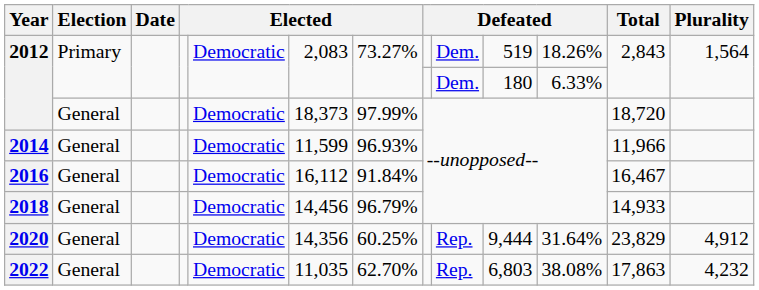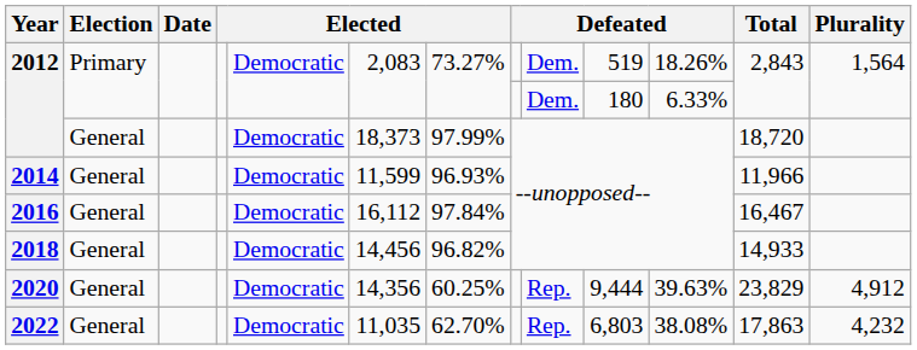 <table class=wikitable>
 <tr>
 <th>Year</th>
 <th>Election</th>
 <th>Date</th>
 <th ! colspan="4">Elected</th>
 <th ! colspan="4">Defeated</th>
 <th>Total</th>
 <th>Plurality</th>
 </tr>
 <tr>
 <th rowspan="3" valign="top">2012</th>
 <td rowspan="2" valign="top">Primary</td>
 <td rowspan="2" valign="top"></td>
 <td rowspan="2" valign="top"></td>
 <td rowspan="2" valign="top" ><a href='#'>Democratic</a></td>
 <td rowspan="2" valign="top" align="right">2,083</td>
 <td rowspan="2" valign="top" align="right">73.27%</td>
 <td valign="top"></td>
 <td valign="top" ><a href='#'>Dem.</a></td>
 <td valign="top" align="right">519</td>
 <td valign="top" align="right">18.26%</td>
 <td rowspan="2" valign="top" align="right">2,843</td>
 <td rowspan="2" valign="top" align="right">1,564</td>
 </tr>
 <tr>
 <td valign="top"></td>
 <td valign="top" ><a href='#'>Dem.</a></td>
 <td valign="top" align="right">180</td>
 <td valign="top" align="right">6.33%</td>
 </tr>
 <tr>
 <td valign="top">General</td>
 <td valign="top"></td>
 <td valign="top"></td>
 <td valign="top" ><a href='#'>Democratic</a></td>
 <td valign="top" align="right">18,373</td>
 <td valign="top" align="right">97.99%</td>
 <td colspan="4" rowspan="4"><em>--unopposed--</em></td>
 <td valign="top" align="right">18,720</td>
 <td valign="top" align="right"></td>
 </tr>
 <tr>
 <th valign="top"><a href='#'>2014</a></th>
 <td valign="top">General</td>
 <td valign="top"></td>
 <td valign="top"></td>
 <td valign="top" ><a href='#'>Democratic</a></td>
 <td valign="top" align="right">11,599</td>
 <td valign="top" align="right">96.93%</td>
 <td valign="top" align="right">11,966</td>
 <td valign="top" align="right"></td>
 </tr>
 <tr>
 <th valign="top"><a href='#'>2016</a></th>
 <td valign="top">General</td>
 <td valign="top"></td>
 <td valign="top"></td>
 <td valign="top" ><a href='#'>Democratic</a></td>
 <td valign="top" align="right">16,112</td>
-<td valign="top" align="right">91.84%</td>
+<td valign="top" align="right">97.84%</td>
 <td valign="top" align="right">16,467</td>
 <td valign="top" align="right"></td>
 </tr>
 <tr>
 <th valign="top"><a href='#'>2018</a></th>
 <td valign="top">General</td>
 <td valign="top"></td>
 <td valign="top"></td>
 <td valign="top" ><a href='#'>Democratic</a></td>
 <td valign="top" align="right">14,456</td>
-<td valign="top" align="right">96.79%</td>
+<td valign="top" align="right">96.82%</td>
 <td valign="top" align="right">14,933</td>
 <td valign="top" align="right"></td>
 </tr>
 <tr>
 <th valign="top"><a href='#'>2020</a></th>
 <td valign="top">General</td>
 <td valign="top"></td>
 <td valign="top"></td>
 <td valign="top" ><a href='#'>Democratic</a></td>
 <td valign="top" align="right">14,356</td>
 <td valign="top" align="right">60.25%</td>
 <td valign="top"></td>
 <td valign="top" ><a href='#'>Rep.</a></td>
 <td valign="top" align="right">9,444</td>
-<td valign="top" align="right">31.64%</td>
+<td valign="top" align="right">39.63%</td>
 <td valign="top" align="right">23,829</td>
 <td valign="top" align="right">4,912</td>
 </tr>
 <tr>
 <th valign="top"><a href='#'>2022</a></th>
 <td valign="top">General</td>
 <td valign="top"></td>
 <td valign="top"></td>
 <td valign="top" ><a href='#'>Democratic</a></td>
 <td valign="top" align="right">11,035</td>
 <td valign="top" align="right">62.70%</td>
 <td valign="top"></td>
 <td valign="top" ><a href='#'>Rep.</a></td>
 <td valign="top" align="right">6,803</td>
 <td valign="top" align="right">38.08%</td>
 <td valign="top" align="right">17,863</td>
 <td valign="top" align="right">4,232</td>
 </tr>
 </table>
